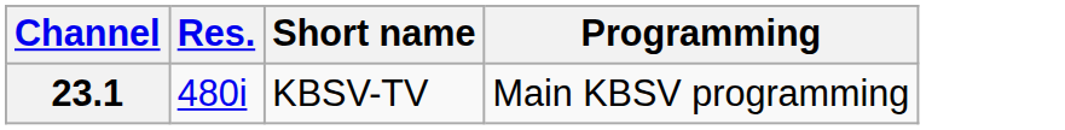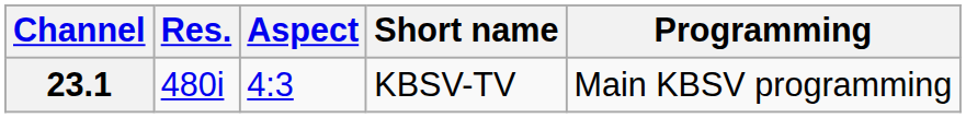 <table class="wikitable">
 <tr>
 <th scope = "col"><a href='#'>Channel</a></th>
 <th scope = "col"><a href='#'>Res.</a></th>
+<th scope = "col"><a href='#'>Aspect</a></th>
 <th scope = "col">Short name</th>
 <th scope = "col">Programming</th>
 </tr>
 <tr>
 <th scope = "row">23.1</th>
 <td><a href='#'>480i</a></td>
+<td><a href='#'>4:3</a></td>
 <td>KBSV-TV</td>
 <td>Main KBSV programming</td>
 </tr>
 </table>
